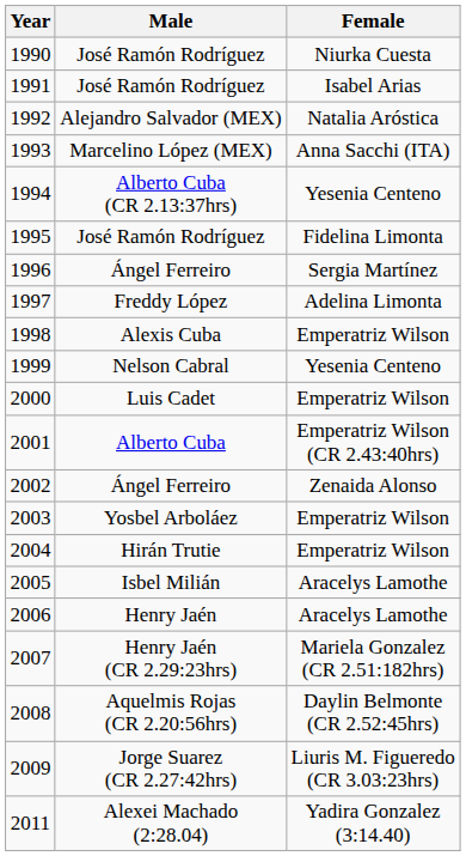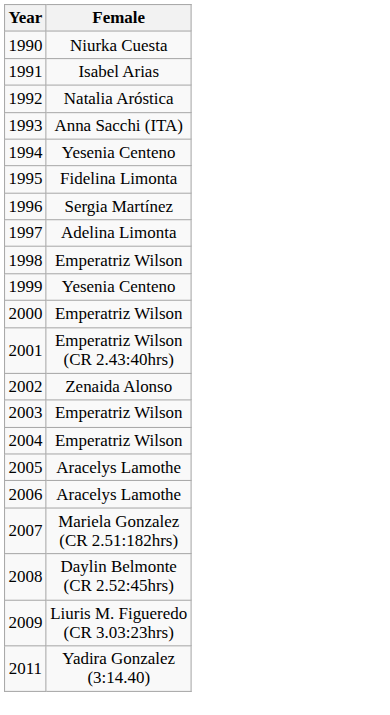 <table class="wikitable" style="text-align:center;">
 <tr>
 <th>Year</th>
-<th>Male</th>
 <th>Female</th>
 </tr>
 <tr>
 <td>1990</td>
-<td>José Ramón Rodríguez</td>
 <td>Niurka Cuesta</td>
 </tr>
 <tr>
 <td>1991</td>
-<td>José Ramón Rodríguez</td>
 <td>Isabel Arias</td>
 </tr>
 <tr>
 <td>1992</td>
-<td>Alejandro Salvador (MEX)</td>
 <td>Natalia Aróstica</td>
 </tr>
 <tr>
 <td>1993</td>
-<td>Marcelino López (MEX)</td>
 <td>Anna Sacchi (ITA)</td>
 </tr>
 <tr>
 <td>1994</td>
-<td><a href='#'>Alberto Cuba</a> <br>(CR 2.13:37hrs)</td>
 <td>Yesenia Centeno</td>
 </tr>
 <tr>
 <td>1995</td>
-<td>José Ramón Rodríguez</td>
 <td>Fidelina Limonta</td>
 </tr>
 <tr>
 <td>1996</td>
-<td>Ángel Ferreiro</td>
 <td>Sergia Martínez</td>
 </tr>
 <tr>
 <td>1997</td>
-<td>Freddy López</td>
 <td>Adelina Limonta</td>
 </tr>
 <tr>
 <td>1998</td>
-<td>Alexis Cuba</td>
 <td>Emperatriz Wilson</td>
 </tr>
 <tr>
 <td>1999</td>
-<td>Nelson Cabral</td>
 <td>Yesenia Centeno</td>
 </tr>
 <tr>
 <td>2000</td>
-<td>Luis Cadet</td>
 <td>Emperatriz Wilson</td>
 </tr>
 <tr>
 <td>2001</td>
-<td><a href='#'>Alberto Cuba</a></td>
 <td>Emperatriz Wilson<br> (CR 2.43:40hrs)</td>
 </tr>
 <tr>
 <td>2002</td>
-<td>Ángel Ferreiro</td>
 <td>Zenaida Alonso</td>
 </tr>
 <tr>
 <td>2003</td>
-<td>Yosbel Arboláez</td>
 <td>Emperatriz Wilson</td>
 </tr>
 <tr>
 <td>2004</td>
-<td>Hirán Trutie</td>
 <td>Emperatriz Wilson</td>
 </tr>
 <tr>
 <td>2005</td>
-<td>Isbel Milián</td>
 <td>Aracelys Lamothe</td>
 </tr>
 <tr>
 <td>2006</td>
-<td>Henry Jaén</td>
 <td>Aracelys Lamothe</td>
 </tr>
 <tr>
 <td>2007</td>
-<td>Henry Jaén<br>(CR 2.29:23hrs)</td>
 <td>Mariela Gonzalez<br>(CR 2.51:182hrs)</td>
 </tr>
 <tr>
 <td>2008</td>
-<td>Aquelmis Rojas<br>(CR 2.20:56hrs)</td>
 <td>Daylin Belmonte<br>(CR 2.52:45hrs)</td>
 </tr>
 <tr>
 <td>2009</td>
-<td>Jorge Suarez <br>(CR 2.27:42hrs)</td>
 <td>Liuris M. Figueredo<br>(CR 3.03:23hrs)</td>
 </tr>
 <tr>
 <td>2011</td>
-<td>Alexei Machado<br>(2:28.04)</td>
 <td>Yadira Gonzalez<br>(3:14.40)</td>
 </tr>
 </table>
